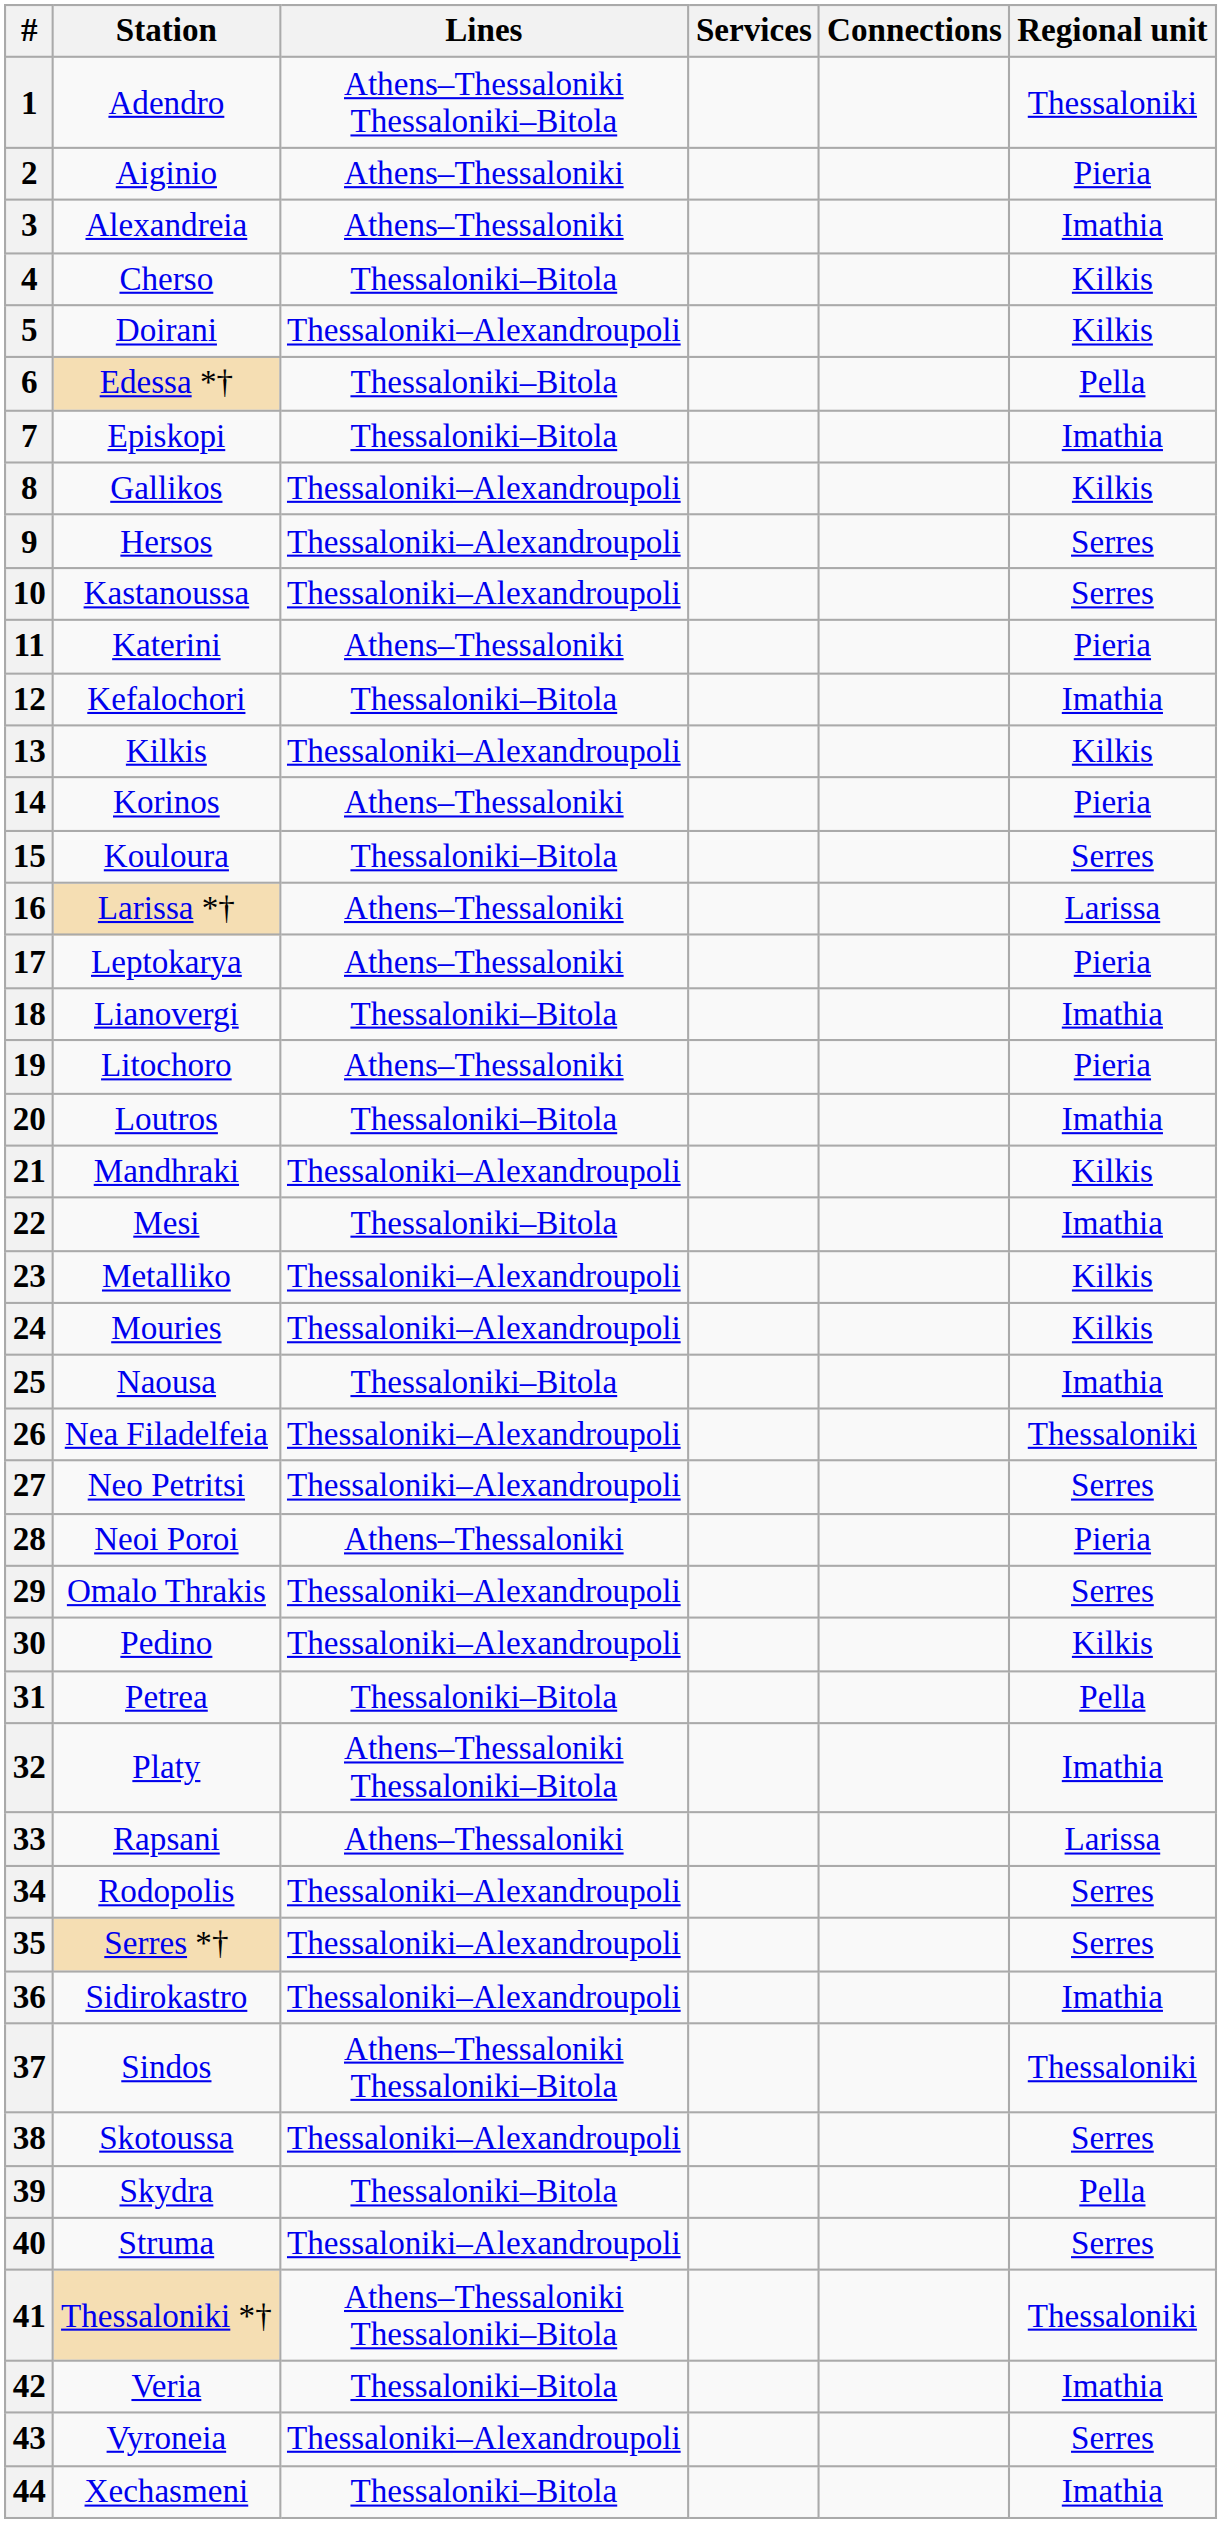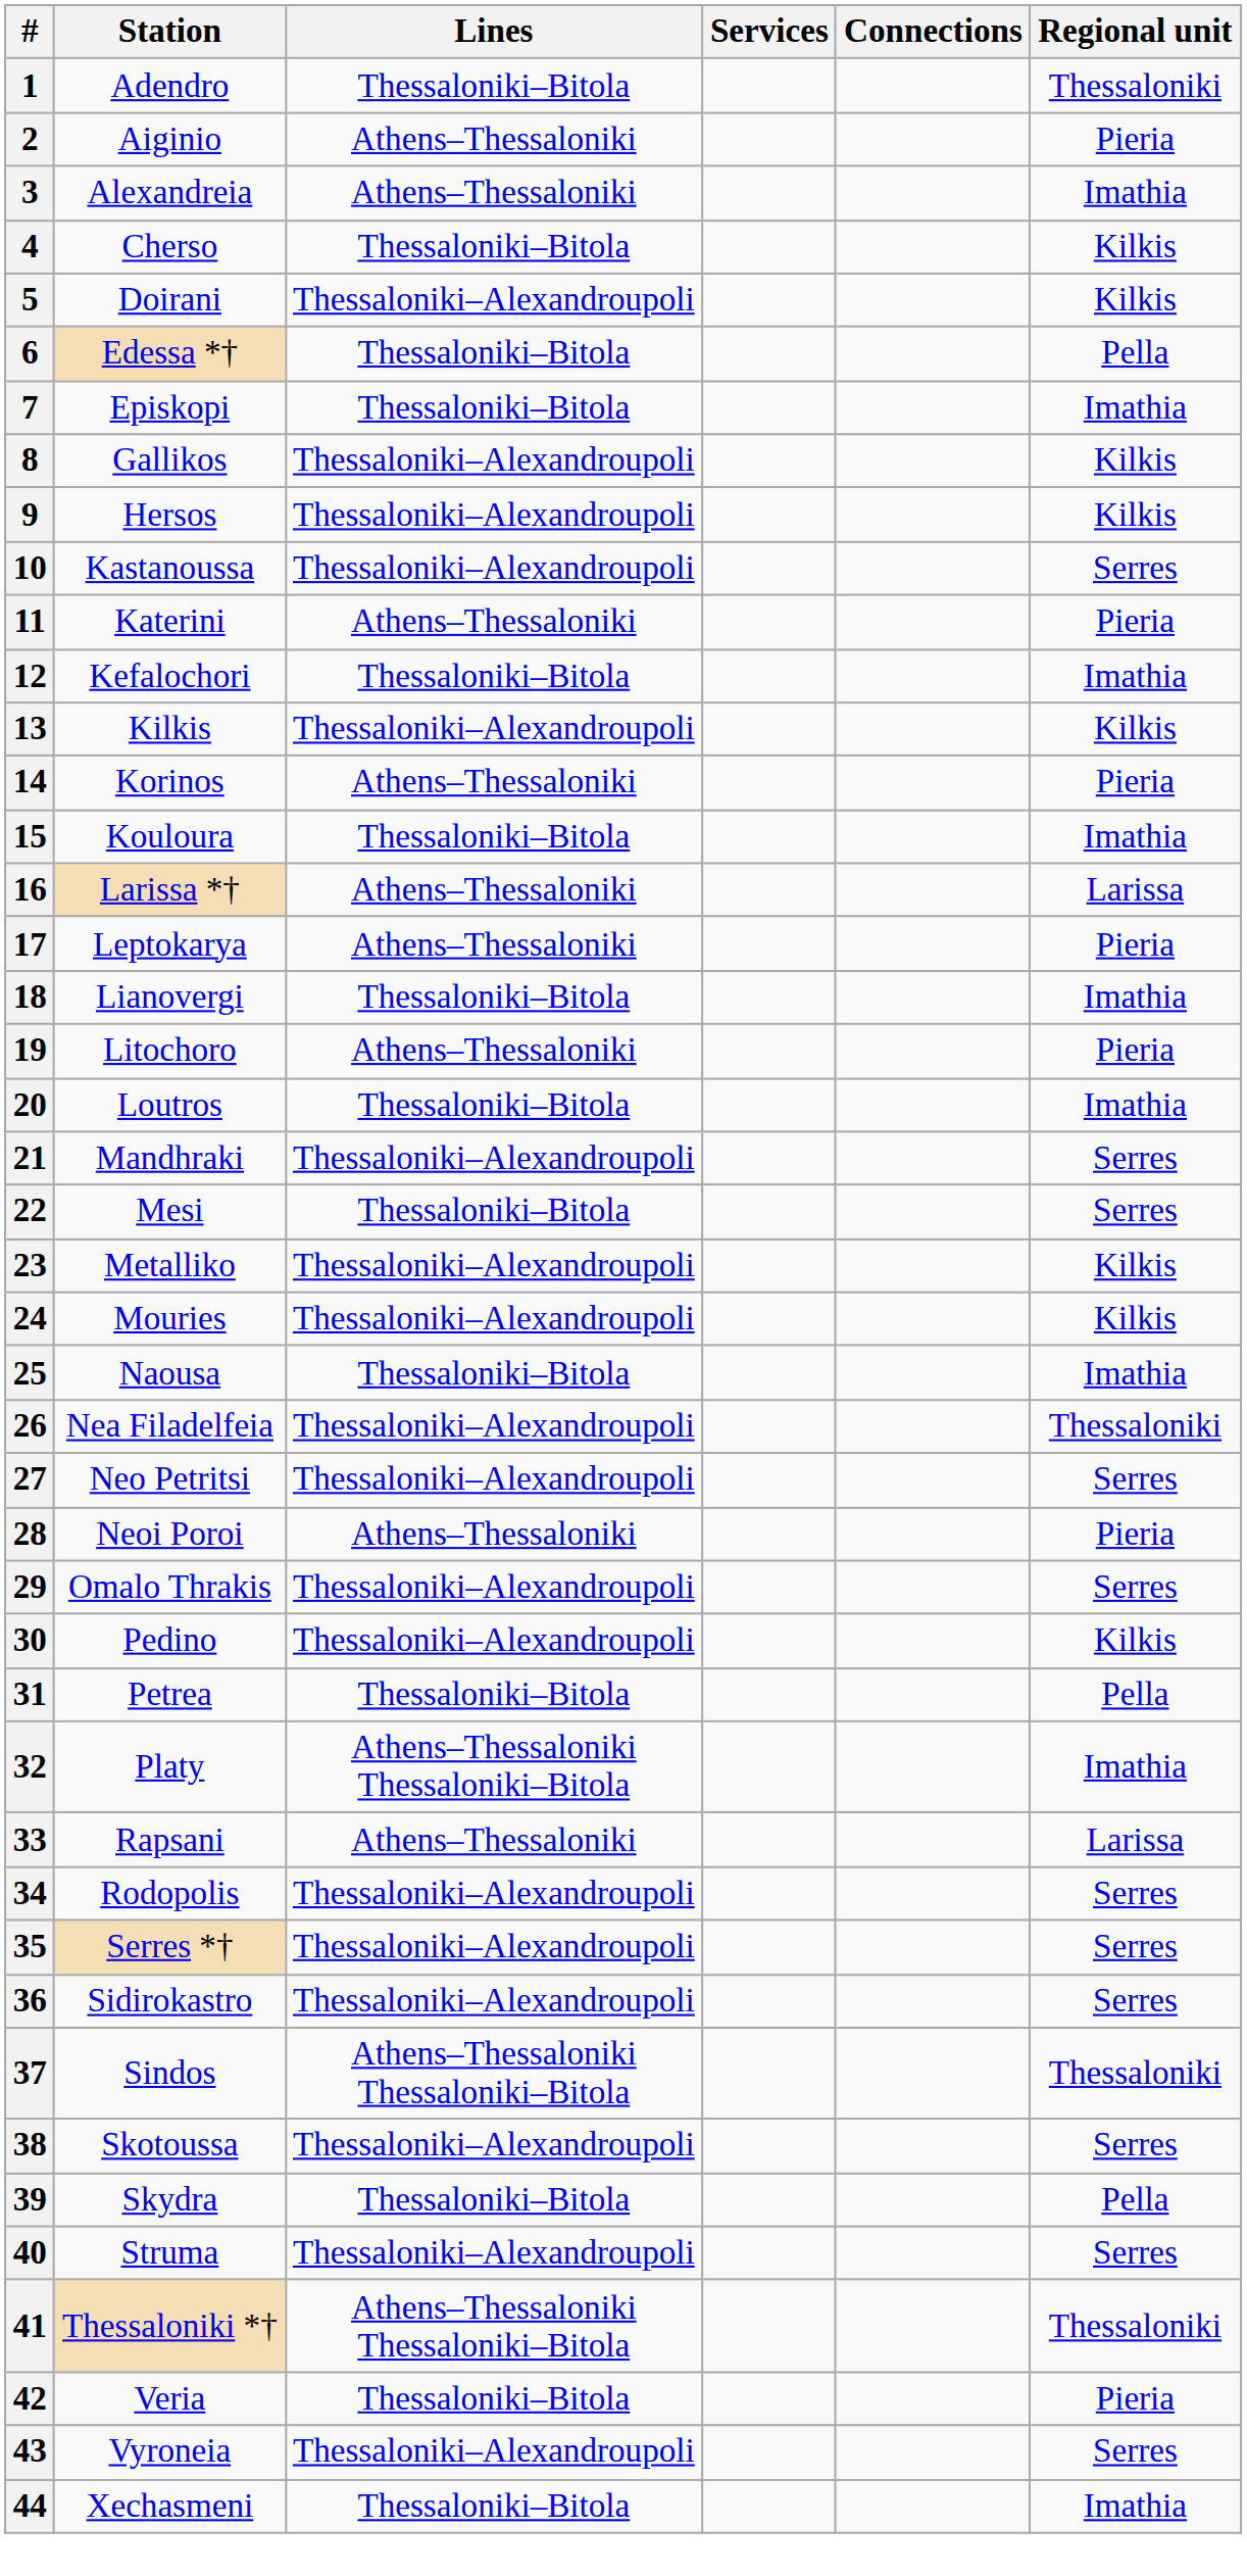 <table class="wikitable" style="text-align: center; clear: both">
 <tr>
 <th>#</th>
 <th>Station</th>
 <th>Lines</th>
 <th>Services</th>
 <th>Connections</th>
 <th>Regional unit</th>
 </tr>
 <tr>
 <th>1</th>
 <td style="text-align: center"><a href='#'>Adendro</a></td>
-<td><a href='#'>Athens–Thessaloniki</a><br><a href='#'>Thessaloniki–Bitola</a></td>
+<td><a href='#'>Thessaloniki–Bitola</a></td>
 <td style="text-align: left"> </td>
 <td style="text-align: left"></td>
 <td style="text-align: center"><a href='#'>Thessaloniki</a></td>
 </tr>
 <tr>
 <th>2</th>
 <td style="text-align: center"><a href='#'>Aiginio</a></td>
 <td><a href='#'>Athens–Thessaloniki</a></td>
 <td style="text-align: left"></td>
 <td style="text-align: left"></td>
 <td style="text-align: center"><a href='#'>Pieria</a></td>
 </tr>
 <tr>
 <th>3</th>
 <td style="text-align: center"><a href='#'>Alexandreia</a></td>
 <td><a href='#'>Athens–Thessaloniki</a></td>
 <td style="text-align: left"></td>
 <td style="text-align: left"></td>
 <td style="text-align: center"><a href='#'>Imathia</a></td>
 </tr>
 <tr>
 <th>4</th>
 <td style="text-align: center"><a href='#'>Cherso</a></td>
 <td><a href='#'>Thessaloniki–Bitola</a></td>
 <td style="text-align: left"></td>
 <td style="text-align: left"></td>
 <td style="text-align: center"><a href='#'>Kilkis</a></td>
 </tr>
 <tr>
 <th>5</th>
 <td style="text-align: center"><a href='#'>Doirani</a></td>
 <td><a href='#'>Thessaloniki–Alexandroupoli</a></td>
 <td style="text-align: left"></td>
 <td style="text-align: left"></td>
 <td style="text-align: center"><a href='#'>Kilkis</a></td>
 </tr>
 <tr>
 <th>6</th>
 <td style="background:wheat;"><a href='#'>Edessa</a> *†</td>
 <td><a href='#'>Thessaloniki–Bitola</a></td>
 <td style="text-align: left"></td>
 <td style="text-align: left"></td>
 <td style="text-align: center"><a href='#'>Pella</a></td>
 </tr>
 <tr>
 <th>7</th>
 <td style="text-align: center"><a href='#'>Episkopi</a></td>
 <td><a href='#'>Thessaloniki–Bitola</a></td>
 <td style="text-align: left"></td>
 <td></td>
 <td style="text-align: center"><a href='#'>Imathia</a></td>
 </tr>
 <tr>
 <th>8</th>
 <td style="text-align: center"><a href='#'>Gallikos</a></td>
 <td><a href='#'>Thessaloniki–Alexandroupoli</a></td>
 <td style="text-align: left"></td>
 <td style="text-align: left"></td>
 <td style="text-align: center"><a href='#'>Kilkis</a></td>
 </tr>
 <tr>
 <th>9</th>
 <td style="text-align: center"><a href='#'>Hersos</a></td>
 <td><a href='#'>Thessaloniki–Alexandroupoli</a></td>
 <td style="text-align: left"></td>
 <td style="text-align: left"></td>
-<td style="text-align: center"><a href='#'>Serres</a></td>
+<td style="text-align: center"><a href='#'>Kilkis</a></td>
 </tr>
 <tr>
 <th>10</th>
 <td style="text-align: center"><a href='#'>Kastanoussa</a></td>
 <td><a href='#'>Thessaloniki–Alexandroupoli</a></td>
 <td style="text-align: left"></td>
 <td style="text-align: left"></td>
 <td style="text-align: center"><a href='#'>Serres</a></td>
 </tr>
 <tr>
 <th>11</th>
 <td style="text-align: center"><a href='#'>Katerini</a></td>
 <td><a href='#'>Athens–Thessaloniki</a></td>
 <td style="text-align: left"></td>
 <td style="text-align: left"></td>
 <td style="text-align: center"><a href='#'>Pieria</a></td>
 </tr>
 <tr>
 <th>12</th>
 <td style="text-align: center"><a href='#'>Kefalochori</a></td>
 <td><a href='#'>Thessaloniki–Bitola</a></td>
 <td style="text-align: left"></td>
 <td></td>
 <td style="text-align: center"><a href='#'>Imathia</a></td>
 </tr>
 <tr>
 <th>13</th>
 <td style="text-align: center"><a href='#'>Kilkis</a></td>
 <td><a href='#'>Thessaloniki–Alexandroupoli</a></td>
 <td style="text-align: left"></td>
 <td style="text-align: left"></td>
 <td style="text-align: center"><a href='#'>Kilkis</a></td>
 </tr>
 <tr>
 <th>14</th>
 <td style="text-align: center"><a href='#'>Korinos</a></td>
 <td><a href='#'>Athens–Thessaloniki</a></td>
 <td style="text-align: left"></td>
 <td style="text-align: left"></td>
 <td style="text-align: center"><a href='#'>Pieria</a></td>
 </tr>
 <tr>
 <th>15</th>
 <td style="text-align: center"><a href='#'>Kouloura</a></td>
 <td><a href='#'>Thessaloniki–Bitola</a></td>
 <td style="text-align: left"></td>
 <td></td>
-<td style="text-align: center"><a href='#'>Serres</a></td>
+<td style="text-align: center"><a href='#'>Imathia</a></td>
 </tr>
 <tr>
 <th>16</th>
 <td style="background:wheat;"><a href='#'>Larissa</a> *†</td>
 <td><a href='#'>Athens–Thessaloniki</a></td>
 <td style="text-align: left"></td>
 <td style="text-align: left"></td>
 <td style="text-align: center"><a href='#'>Larissa</a></td>
 </tr>
 <tr>
 <th>17</th>
 <td style="text-align: center"><a href='#'>Leptokarya</a></td>
 <td><a href='#'>Athens–Thessaloniki</a></td>
 <td style="text-align: left"></td>
 <td style="text-align: left"></td>
 <td style="text-align: center"><a href='#'>Pieria</a></td>
 </tr>
 <tr>
 <th>18</th>
 <td style="text-align: center"><a href='#'>Lianovergi</a></td>
 <td><a href='#'>Thessaloniki–Bitola</a></td>
 <td style="text-align: left"></td>
 <td></td>
 <td style="text-align: center"><a href='#'>Imathia</a></td>
 </tr>
 <tr>
 <th>19</th>
 <td style="text-align: center"><a href='#'>Litochoro</a></td>
 <td><a href='#'>Athens–Thessaloniki</a></td>
 <td style="text-align: left"></td>
 <td style="text-align: left"></td>
 <td style="text-align: center"><a href='#'>Pieria</a></td>
 </tr>
 <tr>
 <th>20</th>
 <td style="text-align: center"><a href='#'>Loutros</a></td>
 <td><a href='#'>Thessaloniki–Bitola</a></td>
 <td style="text-align: left"></td>
 <td></td>
 <td style="text-align: center"><a href='#'>Imathia</a></td>
 </tr>
 <tr>
 <th>21</th>
 <td style="text-align: center"><a href='#'>Mandhraki</a></td>
 <td><a href='#'>Thessaloniki–Alexandroupoli</a></td>
 <td style="text-align: left"></td>
 <td style="text-align: left"></td>
-<td style="text-align: center"><a href='#'>Kilkis</a></td>
+<td style="text-align: center"><a href='#'>Serres</a></td>
 </tr>
 <tr>
 <th>22</th>
 <td style="text-align: center"><a href='#'>Mesi</a></td>
 <td><a href='#'>Thessaloniki–Bitola</a></td>
 <td style="text-align: left"></td>
 <td></td>
-<td style="text-align: center"><a href='#'>Imathia</a></td>
+<td style="text-align: center"><a href='#'>Serres</a></td>
 </tr>
 <tr>
 <th>23</th>
 <td style="text-align: center"><a href='#'>Metalliko</a></td>
 <td><a href='#'>Thessaloniki–Alexandroupoli</a></td>
 <td style="text-align: left"></td>
 <td style="text-align: left"></td>
 <td style="text-align: center"><a href='#'>Kilkis</a></td>
 </tr>
 <tr>
 <th>24</th>
 <td style="text-align: center"><a href='#'>Mouries</a></td>
 <td><a href='#'>Thessaloniki–Alexandroupoli</a></td>
 <td style="text-align: left"></td>
 <td style="text-align: left"></td>
 <td style="text-align: center"><a href='#'>Kilkis</a></td>
 </tr>
 <tr>
 <th>25</th>
 <td style="text-align: center"><a href='#'>Naousa</a></td>
 <td><a href='#'>Thessaloniki–Bitola</a></td>
 <td style="text-align: left"></td>
 <td style="text-align: left"></td>
 <td style="text-align: center"><a href='#'>Imathia</a></td>
 </tr>
 <tr>
 <th>26</th>
 <td style="text-align: center"><a href='#'>Nea Filadelfeia</a></td>
 <td><a href='#'>Thessaloniki–Alexandroupoli</a></td>
 <td style="text-align: left"></td>
 <td style="text-align: left"></td>
 <td style="text-align: center"><a href='#'>Thessaloniki</a></td>
 </tr>
 <tr>
 <th>27</th>
 <td style="text-align: center"><a href='#'>Neo Petritsi</a></td>
 <td><a href='#'>Thessaloniki–Alexandroupoli</a></td>
 <td style="text-align: left"></td>
 <td style="text-align: left"></td>
 <td style="text-align: center"><a href='#'>Serres</a></td>
 </tr>
 <tr>
 <th>28</th>
 <td style="text-align: center"><a href='#'>Neoi Poroi</a></td>
 <td><a href='#'>Athens–Thessaloniki</a></td>
 <td style="text-align: left"></td>
 <td style="text-align: left"></td>
 <td style="text-align: center"><a href='#'>Pieria</a></td>
 </tr>
 <tr>
 <th>29</th>
 <td style="text-align: center"><a href='#'>Omalo Thrakis</a></td>
 <td><a href='#'>Thessaloniki–Alexandroupoli</a></td>
 <td style="text-align: left"></td>
 <td style="text-align: left"></td>
 <td style="text-align: center"><a href='#'>Serres</a></td>
 </tr>
 <tr>
 <th>30</th>
 <td style="text-align: center"><a href='#'>Pedino</a></td>
 <td><a href='#'>Thessaloniki–Alexandroupoli</a></td>
 <td style="text-align: left"></td>
 <td style="text-align: left"></td>
 <td style="text-align: center"><a href='#'>Kilkis</a></td>
 </tr>
 <tr>
 <th>31</th>
 <td style="text-align: center"><a href='#'>Petrea</a></td>
 <td><a href='#'>Thessaloniki–Bitola</a></td>
 <td style="text-align: left"></td>
 <td></td>
 <td style="text-align: center"><a href='#'>Pella</a></td>
 </tr>
 <tr>
 <th>32</th>
 <td style="text-align: center"><a href='#'>Platy</a></td>
 <td><a href='#'>Athens–Thessaloniki</a><br><a href='#'>Thessaloniki–Bitola</a></td>
 <td style="text-align: left"> </td>
 <td style="text-align: left"></td>
 <td style="text-align: center"><a href='#'>Imathia</a></td>
 </tr>
 <tr>
 <th>33</th>
 <td style="text-align: center"><a href='#'>Rapsani</a></td>
 <td><a href='#'>Athens–Thessaloniki</a></td>
 <td style="text-align: left"></td>
 <td style="text-align: left"></td>
 <td style="text-align: center"><a href='#'>Larissa</a></td>
 </tr>
 <tr>
 <th>34</th>
 <td style="text-align: center"><a href='#'>Rodopolis</a></td>
 <td><a href='#'>Thessaloniki–Alexandroupoli</a></td>
 <td style="text-align: left"></td>
 <td style="text-align: left"></td>
 <td style="text-align: center"><a href='#'>Serres</a></td>
 </tr>
 <tr>
 <th>35</th>
 <td style="background:wheat;"><a href='#'>Serres</a> *†</td>
 <td><a href='#'>Thessaloniki–Alexandroupoli</a></td>
 <td style="text-align: left"></td>
 <td style="text-align: left"></td>
 <td style="text-align: center"><a href='#'>Serres</a></td>
 </tr>
 <tr>
 <th>36</th>
 <td style="text-align: center"><a href='#'>Sidirokastro</a></td>
 <td><a href='#'>Thessaloniki–Alexandroupoli</a></td>
 <td style="text-align: left"></td>
 <td style="text-align: left"></td>
-<td style="text-align: center"><a href='#'>Imathia</a></td>
+<td style="text-align: center"><a href='#'>Serres</a></td>
 </tr>
 <tr>
 <th>37</th>
 <td style="text-align: center"><a href='#'>Sindos</a></td>
 <td><a href='#'>Athens–Thessaloniki</a><br><a href='#'>Thessaloniki–Bitola</a></td>
 <td style="text-align: left"> </td>
 <td style="text-align: left"></td>
 <td style="text-align: center"><a href='#'>Thessaloniki</a></td>
 </tr>
 <tr>
 <th>38</th>
 <td style="text-align: center"><a href='#'>Skotoussa</a></td>
 <td><a href='#'>Thessaloniki–Alexandroupoli</a></td>
 <td style="text-align: left"></td>
 <td style="text-align: left"></td>
 <td style="text-align: center"><a href='#'>Serres</a></td>
 </tr>
 <tr>
 <th>39</th>
 <td style="text-align: center"><a href='#'>Skydra</a></td>
 <td><a href='#'>Thessaloniki–Bitola</a></td>
 <td style="text-align: left"></td>
 <td style="text-align: left"></td>
 <td style="text-align: center"><a href='#'>Pella</a></td>
 </tr>
 <tr>
 <th>40</th>
 <td style="text-align: center"><a href='#'>Struma</a></td>
 <td><a href='#'>Thessaloniki–Alexandroupoli</a></td>
 <td style="text-align: left"></td>
 <td style="text-align: left"></td>
 <td style="text-align: center"><a href='#'>Serres</a></td>
 </tr>
 <tr>
 <th>41</th>
 <td style="background:wheat;"><a href='#'>Thessaloniki</a> *†</td>
 <td><a href='#'>Athens–Thessaloniki</a><br><a href='#'>Thessaloniki–Bitola</a></td>
 <td style="text-align: left">  </td>
 <td style="text-align: left"></td>
 <td style="text-align: center"><a href='#'>Thessaloniki</a></td>
 </tr>
 <tr>
 <th>42</th>
 <td style="text-align: center"><a href='#'>Veria</a></td>
 <td><a href='#'>Thessaloniki–Bitola</a></td>
 <td style="text-align: left"></td>
 <td style="text-align: left"></td>
-<td style="text-align: center"><a href='#'>Imathia</a></td>
+<td style="text-align: center"><a href='#'>Pieria</a></td>
 </tr>
 <tr>
 <th>43</th>
 <td style="text-align: center"><a href='#'>Vyroneia</a></td>
 <td><a href='#'>Thessaloniki–Alexandroupoli</a></td>
 <td style="text-align: left"></td>
 <td style="text-align: left"></td>
 <td style="text-align: center"><a href='#'>Serres</a></td>
 </tr>
 <tr>
 <th>44</th>
 <td style="text-align: center"><a href='#'>Xechasmeni</a></td>
 <td><a href='#'>Thessaloniki–Bitola</a></td>
 <td style="text-align: left"></td>
 <td style="text-align: left"></td>
 <td style="text-align: center"><a href='#'>Imathia</a></td>
 </tr>
 </table>
